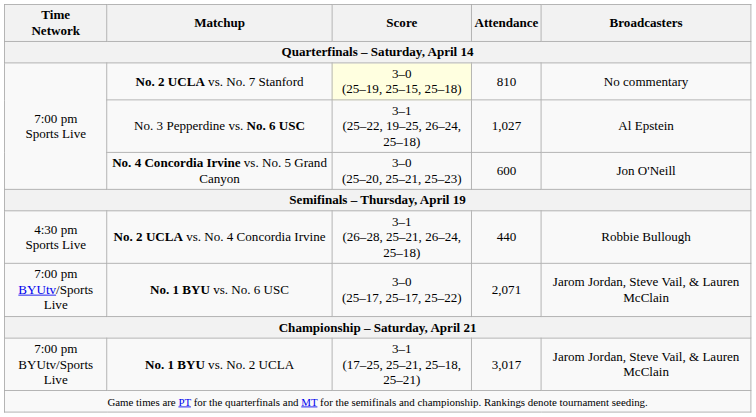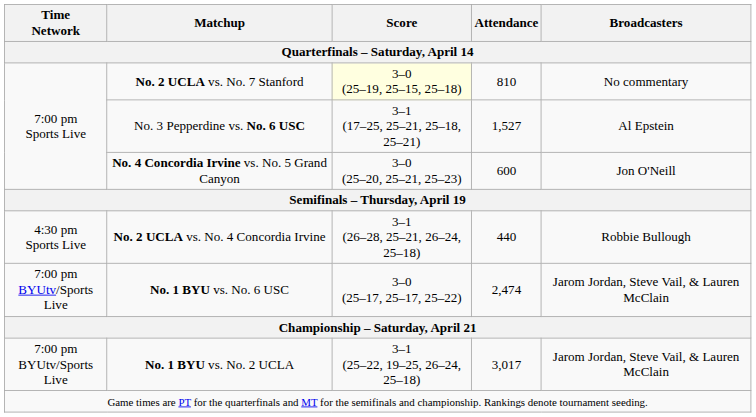 <table class="wikitable" style="font-size: 95%;text-align:center">
 <tr>
 <th>Time<br>Network</th>
 <th>Matchup</th>
 <th>Score</th>
 <th>Attendance</th>
 <th>Broadcasters</th>
 </tr>
 <tr>
 <th colspan=5>Quarterfinals – Saturday, April 14</th>
 </tr>
 <tr>
 <td rowspan=3>7:00 pm<br>Sports Live</td>
 <td><strong>No. 2 UCLA</strong> vs. No. 7 Stanford</td>
 <td style="background: lightyellow;">3–0<br>(25–19, 25–15, 25–18)</td>
 <td>810</td>
 <td>No commentary</td>
 </tr>
 <tr>
 <td>No. 3 Pepperdine vs. <strong>No. 6 USC</strong></td>
-<td>3–1<br>(25–22, 19–25, 26–24, 25–18)</td>
-<td>1,027</td>
+<td>3–1<br>(17–25, 25–21, 25–18, 25–21)</td>
+<td>1,527</td>
 <td>Al Epstein</td>
 </tr>
 <tr>
 <td><strong>No. 4 Concordia Irvine</strong> vs. No. 5 Grand Canyon</td>
 <td>3–0<br>(25–20, 25–21, 25–23)</td>
 <td>600</td>
 <td>Jon O'Neill</td>
 </tr>
 <tr>
 <th colspan=5>Semifinals – Thursday, April 19</th>
 </tr>
 <tr>
 <td>4:30 pm<br>Sports Live</td>
 <td><strong>No. 2 UCLA</strong> vs. No. 4 Concordia Irvine</td>
 <td>3–1<br>(26–28, 25–21, 26–24, 25–18)</td>
 <td>440</td>
 <td>Robbie Bullough</td>
 </tr>
 <tr>
 <td>7:00 pm<br><a href='#'>BYUtv</a>/Sports Live</td>
 <td><strong>No. 1 BYU</strong> vs. No. 6 USC</td>
 <td>3–0<br>(25–17, 25–17, 25–22)</td>
-<td>2,071</td>
+<td>2,474</td>
 <td>Jarom Jordan, Steve Vail, & Lauren McClain</td>
 </tr>
 <tr>
 <th colspan=5>Championship – Saturday, April 21</th>
 </tr>
 <tr>
 <td>7:00 pm<br>BYUtv/Sports Live</td>
 <td><strong>No. 1 BYU</strong> vs. No. 2 UCLA</td>
-<td>3–1<br>(17–25, 25–21, 25–18, 25–21)</td>
+<td>3–1<br>(25–22, 19–25, 26–24, 25–18)</td>
 <td>3,017</td>
 <td>Jarom Jordan, Steve Vail, & Lauren McClain</td>
 </tr>
 <tr>
 <td colspan=5><small>Game times are <a href='#'>PT</a> for the quarterfinals and <a href='#'>MT</a> for the semifinals and championship. Rankings denote tournament seeding.</small></td>
 </tr>
 </table>
